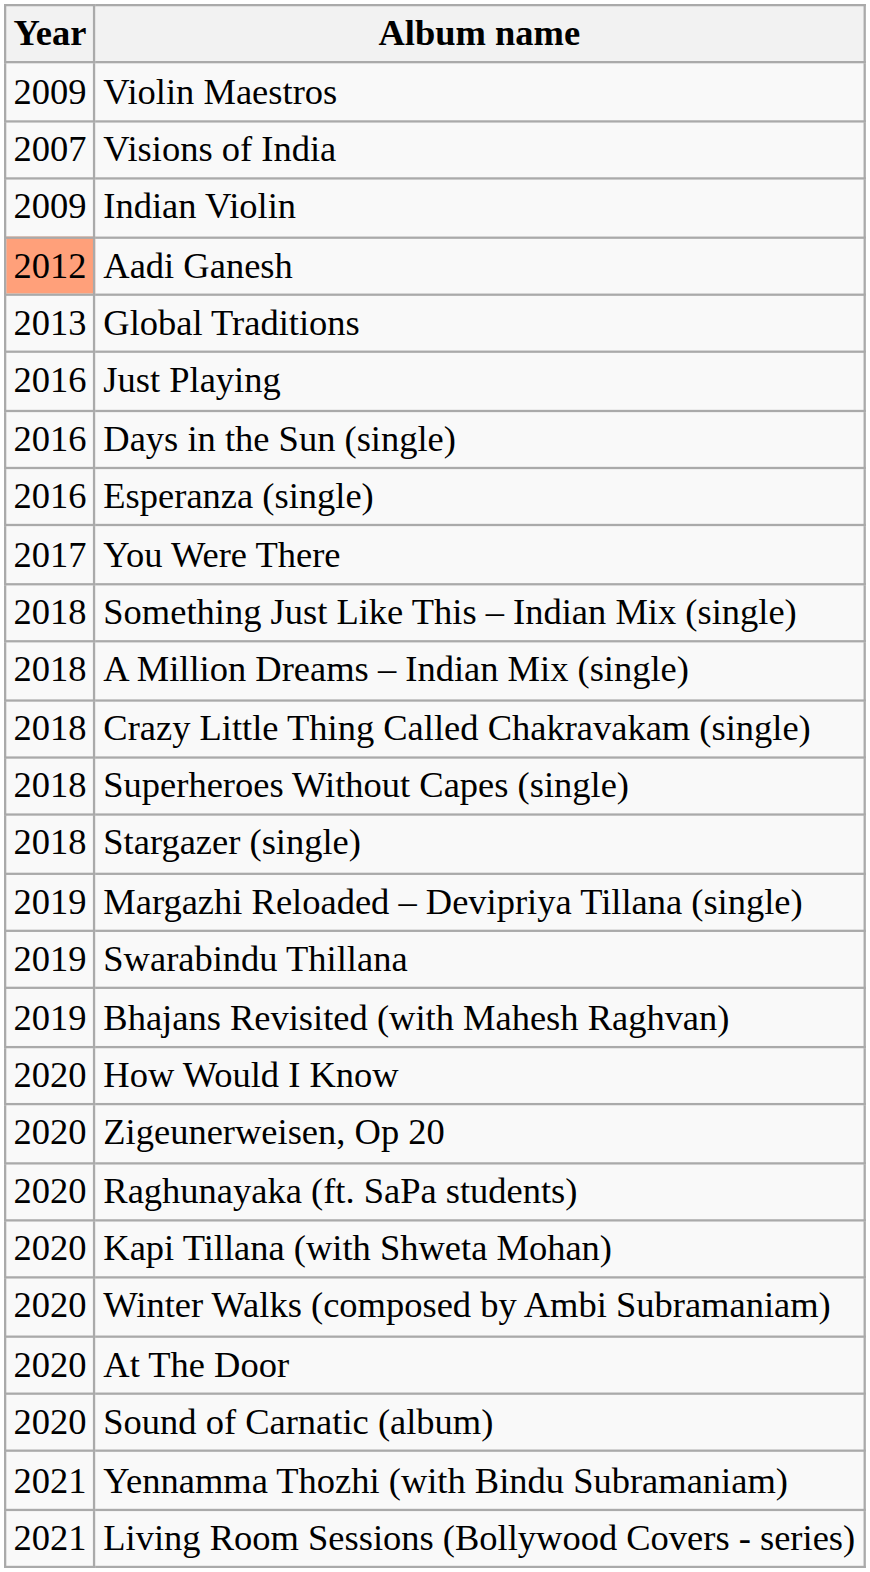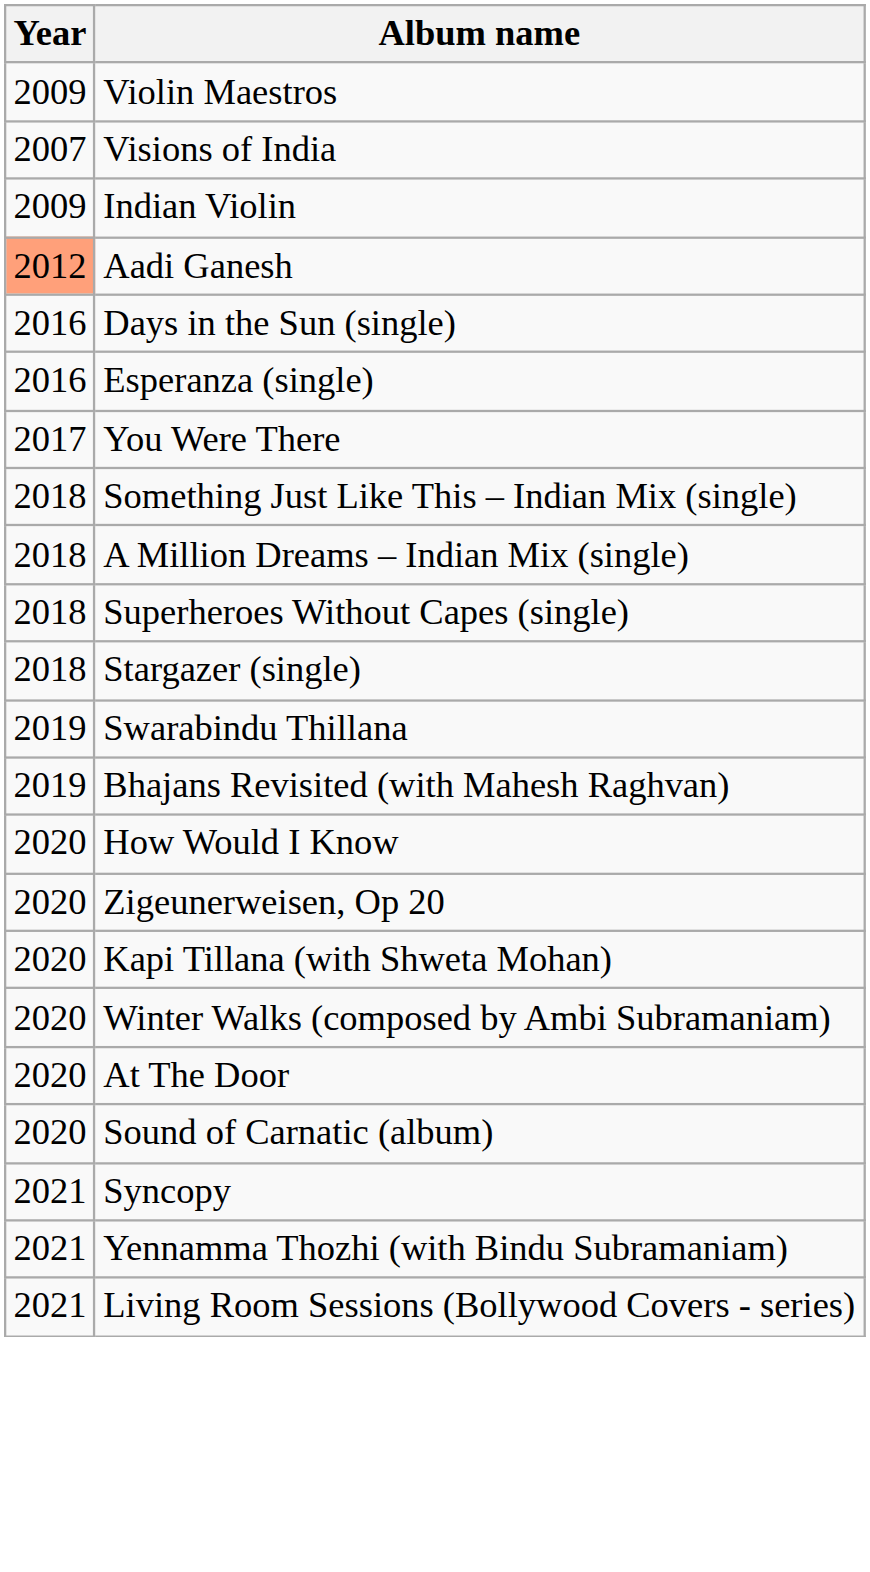 <table class="wikitable">
 <tr>
 <th>Year</th>
 <th>Album name</th>
 </tr>
 <tr>
 <td>2009</td>
 <td>Violin Maestros </td>
 </tr>
 <tr>
 <td>2007</td>
 <td>Visions of India</td>
 </tr>
 <tr>
 <td>2009</td>
 <td>Indian Violin</td>
 </tr>
 <tr>
 <td style="background: lightsalmon;">2012</td>
 <td>Aadi Ganesh</td>
-</tr>
-<tr>
-<td>2013</td>
-<td>Global Traditions</td>
-</tr>
-<tr>
-<td>2016</td>
-<td>Just Playing</td>
 </tr>
 <tr>
 <td>2016</td>
 <td>Days in the Sun (single)</td>
 </tr>
 <tr>
 <td>2016</td>
 <td>Esperanza (single)</td>
 </tr>
 <tr>
 <td>2017</td>
 <td>You Were There</td>
 </tr>
 <tr>
 <td>2018</td>
 <td>Something Just Like This – Indian Mix (single)</td>
 </tr>
 <tr>
 <td>2018</td>
 <td>A Million Dreams – Indian Mix (single)</td>
 </tr>
 <tr>
 <td>2018</td>
-<td>Crazy Little Thing Called Chakravakam (single)</td>
-</tr>
-<tr>
-<td>2018</td>
 <td>Superheroes Without Capes (single)</td>
 </tr>
 <tr>
 <td>2018</td>
 <td>Stargazer (single)</td>
-</tr>
-<tr>
-<td>2019</td>
-<td>Margazhi Reloaded – Devipriya Tillana (single)</td>
 </tr>
 <tr>
 <td>2019</td>
 <td>Swarabindu Thillana</td>
 </tr>
 <tr>
 <td>2019</td>
 <td>Bhajans Revisited (with Mahesh Raghvan)</td>
 </tr>
 <tr>
 <td>2020</td>
 <td>How Would I Know</td>
 </tr>
 <tr>
 <td>2020</td>
 <td>Zigeunerweisen, Op 20</td>
 </tr>
 <tr>
 <td>2020</td>
-<td>Raghunayaka (ft. SaPa students)</td>
-</tr>
-<tr>
-<td>2020</td>
 <td>Kapi Tillana (with Shweta Mohan)</td>
 </tr>
 <tr>
 <td>2020</td>
 <td>Winter Walks (composed by Ambi Subramaniam)</td>
 </tr>
 <tr>
 <td>2020</td>
 <td>At The Door</td>
 </tr>
 <tr>
 <td>2020</td>
 <td>Sound of Carnatic (album)</td>
 </tr>
 <tr>
 <td>2021</td>
+<td>Syncopy</td>
+</tr>
+<tr>
+<td>2021</td>
 <td>Yennamma Thozhi (with Bindu Subramaniam)</td>
 </tr>
 <tr>
 <td>2021</td>
 <td>Living Room Sessions (Bollywood Covers - series)</td>
 </tr>
 </table>
